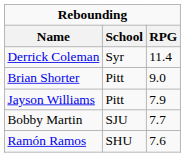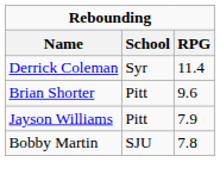 <table class="wikitable">
 <tr>
 <td colspan=3 style="text-align:center;"><strong>Rebounding</strong></td>
 </tr>
 <tr>
 <th>Name</th>
 <th>School</th>
 <th>RPG</th>
 </tr>
 <tr>
 <td><a href='#'>Derrick Coleman</a></td>
 <td>Syr</td>
 <td>11.4</td>
 </tr>
 <tr>
 <td><a href='#'>Brian Shorter</a></td>
 <td>Pitt</td>
-<td>9.0</td>
+<td>9.6</td>
 </tr>
 <tr>
 <td><a href='#'>Jayson Williams</a></td>
 <td>Pitt</td>
 <td>7.9</td>
 </tr>
 <tr>
 <td>Bobby Martin</td>
 <td>SJU</td>
-<td>7.7</td>
-</tr>
-<tr>
-<td><a href='#'>Ramón Ramos</a></td>
-<td>SHU</td>
-<td>7.6</td>
+<td>7.8</td>
 </tr>
 </table>
